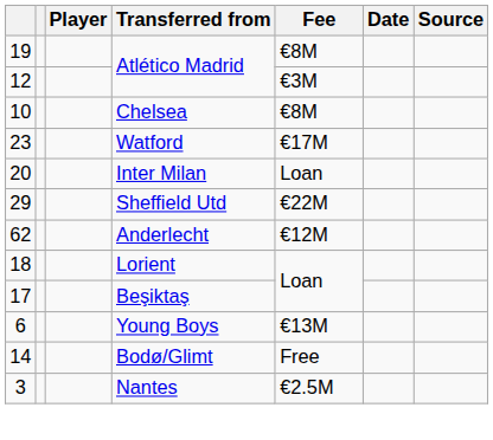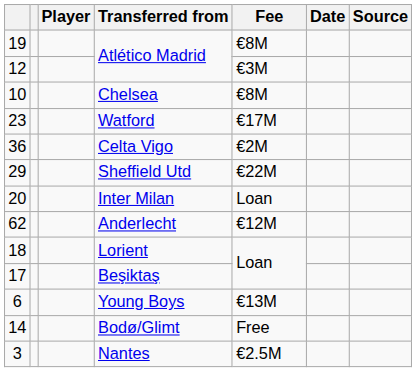 <table class="wikitable plainrowheaders sortable">
 <tr>
 <th></th>
 <th></th>
 <th scope=col>Player</th>
 <th>Transferred from</th>
 <th !scope=col; style="width: 65px;">Fee</th>
 <th scope=col>Date</th>
 <th scope=col>Source</th>
 </tr>
 <tr>
 <td align=center>19</td>
 <td align=center></td>
 <td></td>
 <td rowspan="2"> <a href='#'>Atlético Madrid</a></td>
 <td>€8M</td>
 <td></td>
 <td></td>
 </tr>
 <tr>
 <td align=center>12</td>
 <td align=center></td>
 <td></td>
 <td>€3M</td>
 <td></td>
 <td></td>
 </tr>
 <tr>
 <td align=center>10</td>
 <td align=center></td>
 <td></td>
 <td> <a href='#'>Chelsea</a></td>
 <td>€8M</td>
 <td></td>
 <td></td>
 </tr>
 <tr>
 <td align=center>23</td>
 <td align=center></td>
 <td></td>
 <td> <a href='#'>Watford</a></td>
 <td>€17M</td>
 <td></td>
 <td></td>
 </tr>
 <tr>
-<td align=center>20</td>
+<td align=center>36</td>
 <td align=center></td>
 <td></td>
-<td> <a href='#'>Inter Milan</a></td>
-<td>Loan</td>
+<td> <a href='#'>Celta Vigo</a></td>
+<td>€2M</td>
 <td></td>
 <td></td>
 </tr>
 <tr>
 <td align=center>29</td>
 <td align=center></td>
 <td></td>
 <td> <a href='#'>Sheffield Utd</a></td>
 <td>€22M</td>
+<td></td>
+<td></td>
+</tr>
+<tr>
+<td align=center>20</td>
+<td align=center></td>
+<td></td>
+<td> <a href='#'>Inter Milan</a></td>
+<td>Loan</td>
 <td></td>
 <td></td>
 </tr>
 <tr>
 <td align=center>62</td>
 <td align=center></td>
 <td></td>
 <td> <a href='#'>Anderlecht</a></td>
 <td>€12M</td>
 <td></td>
 <td></td>
 </tr>
 <tr>
 <td align=center>18</td>
 <td align=center></td>
 <td></td>
 <td> <a href='#'>Lorient</a></td>
 <td rowspan="2">Loan</td>
 <td></td>
 <td></td>
 </tr>
 <tr>
 <td align=center>17</td>
 <td align=center></td>
 <td></td>
 <td> <a href='#'>Beşiktaş</a></td>
 <td></td>
 <td></td>
 </tr>
 <tr>
 <td align=center>6</td>
 <td align=center></td>
 <td></td>
 <td> <a href='#'>Young Boys</a></td>
 <td>€13M</td>
 <td></td>
 <td></td>
 </tr>
 <tr>
 <td align=center>14</td>
 <td align=center></td>
 <td></td>
 <td> <a href='#'>Bodø/Glimt</a></td>
 <td>Free</td>
 <td></td>
 <td></td>
 </tr>
 <tr>
 <td align=center>3</td>
 <td align=center></td>
 <td></td>
 <td> <a href='#'>Nantes</a></td>
 <td>€2.5M</td>
 <td></td>
 <td></td>
 </tr>
 </table>
